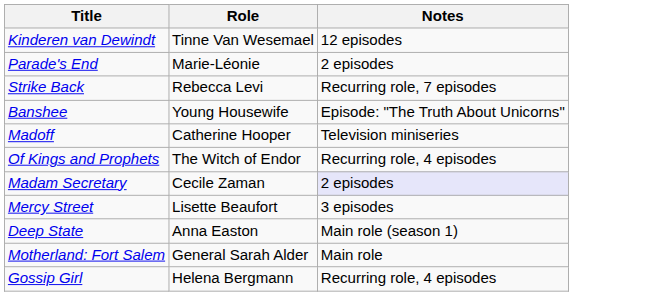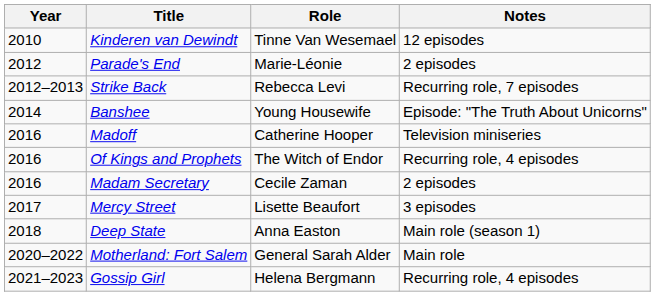 <table class="wikitable sortable">
 <tr>
+<th>Year</th>
 <th>Title</th>
 <th>Role</th>
 <th class="unsortable">Notes</th>
 </tr>
 <tr>
+<td>2010</td>
 <td><em><a href='#'>Kinderen van Dewindt</a></em></td>
 <td>Tinne Van Wesemael</td>
 <td>12 episodes</td>
 </tr>
 <tr>
+<td>2012</td>
 <td><em><a href='#'>Parade's End</a></em></td>
 <td>Marie-Léonie</td>
 <td>2 episodes</td>
 </tr>
 <tr>
+<td>2012–2013</td>
 <td><em><a href='#'>Strike Back</a></em></td>
 <td>Rebecca Levi</td>
 <td>Recurring role, 7 episodes</td>
 </tr>
 <tr>
+<td>2014</td>
 <td><em><a href='#'>Banshee</a></em></td>
 <td>Young Housewife</td>
 <td>Episode: "The Truth About Unicorns"</td>
 </tr>
 <tr>
+<td>2016</td>
 <td><em><a href='#'>Madoff</a></em></td>
 <td>Catherine Hooper</td>
 <td>Television miniseries</td>
 </tr>
 <tr>
+<td>2016</td>
 <td><em><a href='#'>Of Kings and Prophets</a></em></td>
 <td>The Witch of Endor</td>
 <td>Recurring role, 4 episodes</td>
 </tr>
 <tr>
+<td>2016</td>
 <td><em><a href='#'>Madam Secretary</a></em></td>
 <td>Cecile Zaman</td>
-<td style="background: lavender;">2 episodes</td>
+<td>2 episodes</td>
 </tr>
 <tr>
+<td>2017</td>
 <td><em><a href='#'>Mercy Street</a></em></td>
 <td>Lisette Beaufort</td>
 <td>3 episodes</td>
 </tr>
 <tr>
+<td>2018</td>
 <td><em><a href='#'>Deep State</a></em></td>
 <td>Anna Easton</td>
 <td>Main role (season 1)</td>
 </tr>
 <tr>
+<td>2020–2022</td>
 <td><em><a href='#'>Motherland: Fort Salem</a></em></td>
 <td>General Sarah Alder</td>
 <td>Main role</td>
 </tr>
 <tr>
+<td>2021–2023</td>
 <td><em><a href='#'>Gossip Girl</a></em></td>
 <td>Helena Bergmann</td>
 <td>Recurring role, 4 episodes</td>
 </tr>
 </table>
